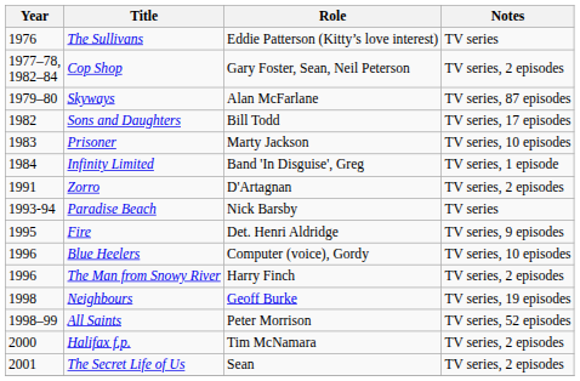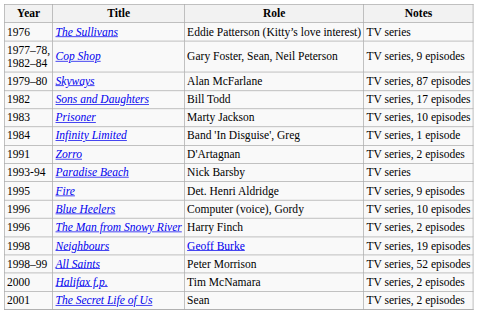 <table class="wikitable">
 <tr>
 <th>Year</th>
 <th>Title</th>
 <th>Role</th>
 <th>Notes</th>
 </tr>
 <tr>
 <td>1976</td>
 <td><em><a href='#'>The Sullivans</a></em></td>
 <td>Eddie Patterson (Kitty’s love interest)</td>
 <td>TV series</td>
 </tr>
 <tr>
 <td>1977–78,<br>1982–84</td>
 <td><em><a href='#'>Cop Shop</a></em></td>
 <td>Gary Foster, Sean, Neil Peterson</td>
-<td>TV series, 2 episodes</td>
+<td>TV series, 9 episodes</td>
 </tr>
 <tr>
 <td>1979–80</td>
 <td><em><a href='#'>Skyways</a></em></td>
 <td>Alan McFarlane</td>
 <td>TV series, 87 episodes</td>
 </tr>
 <tr>
 <td>1982</td>
 <td><em><a href='#'>Sons and Daughters</a></em></td>
 <td>Bill Todd</td>
 <td>TV series, 17 episodes</td>
 </tr>
 <tr>
 <td>1983</td>
 <td><em><a href='#'>Prisoner</a></em></td>
 <td>Marty Jackson</td>
 <td>TV series, 10 episodes</td>
 </tr>
 <tr>
 <td>1984</td>
 <td><em><a href='#'>Infinity Limited</a></em></td>
 <td>Band 'In Disguise', Greg</td>
 <td>TV series, 1 episode</td>
 </tr>
 <tr>
 <td>1991</td>
 <td><em><a href='#'>Zorro</a></em></td>
 <td>D'Artagnan</td>
 <td>TV series, 2 episodes</td>
 </tr>
 <tr>
 <td>1993-94</td>
 <td><em><a href='#'>Paradise Beach</a></em></td>
 <td>Nick Barsby</td>
 <td>TV series</td>
 </tr>
 <tr>
 <td>1995</td>
 <td><em><a href='#'>Fire</a></em></td>
 <td>Det. Henri Aldridge</td>
 <td>TV series, 9 episodes</td>
 </tr>
 <tr>
 <td>1996</td>
 <td><em><a href='#'>Blue Heelers</a></em></td>
 <td>Computer (voice), Gordy</td>
 <td>TV series, 10 episodes</td>
 </tr>
 <tr>
 <td>1996</td>
 <td><em><a href='#'>The Man from Snowy River</a></em></td>
 <td>Harry Finch</td>
 <td>TV series, 2 episodes</td>
 </tr>
 <tr>
 <td>1998</td>
 <td><em><a href='#'>Neighbours</a></em></td>
 <td><a href='#'>Geoff Burke</a></td>
 <td>TV series, 19 episodes</td>
 </tr>
 <tr>
 <td>1998–99</td>
 <td><em><a href='#'>All Saints</a></em></td>
 <td>Peter Morrison</td>
 <td>TV series, 52 episodes</td>
 </tr>
 <tr>
 <td>2000</td>
 <td><em><a href='#'>Halifax f.p.</a></em></td>
 <td>Tim McNamara</td>
 <td>TV series, 2 episodes</td>
 </tr>
 <tr>
 <td>2001</td>
 <td><em><a href='#'>The Secret Life of Us</a></em></td>
 <td>Sean</td>
 <td>TV series, 2 episodes</td>
 </tr>
 <tr>
 </tr>
 </table>
